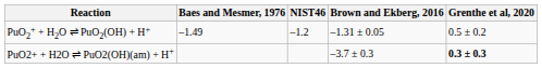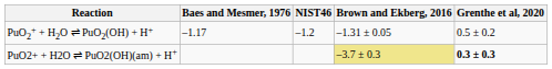 <table class="wikitable">
 <tr>
 <th>Reaction</th>
 <th>Baes and Mesmer, 1976</th>
 <th>NIST46</th>
 <th>Brown and Ekberg, 2016</th>
 <th>Grenthe et al, 2020</th>
 </tr>
 <tr>
 <td>PuO<sub>2</sub><sup>+</sup> + H<sub>2</sub>O ⇌ PuO<sub>2</sub>(OH) + H<sup>+</sup></td>
-<td>–1.49</td>
+<td>–1.17</td>
 <td>–1.2</td>
 <td>–1.31 ± 0.05</td>
 <td>0.5 ± 0.2</td>
 </tr>
 <tr>
 <td>PuO2+ + H2O ⇌ PuO2(OH)(am) + H<sup>+</sup></td>
 <td></td>
 <td></td>
-<td>–3.7 ± 0.3</td>
+<td style="background: khaki;">–3.7 ± 0.3</td>
 <td><strong>0.3 ± 0.3</strong></td>
 </tr>
 </table>
